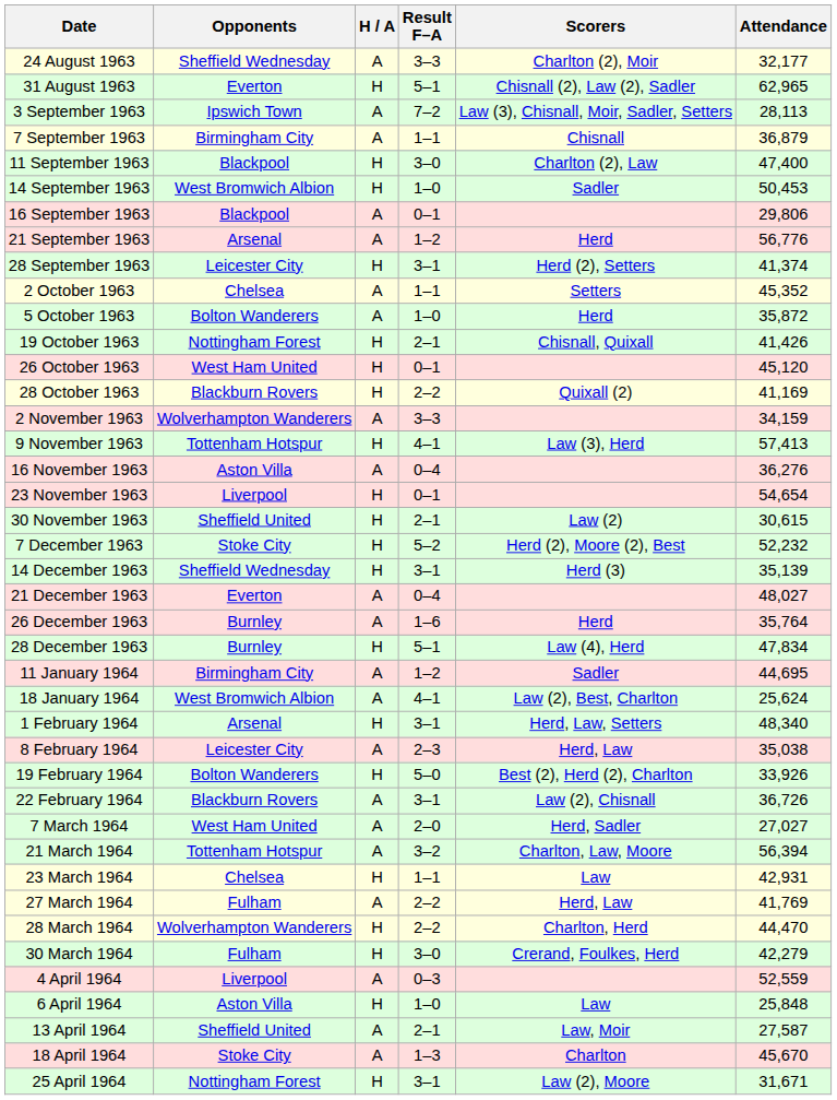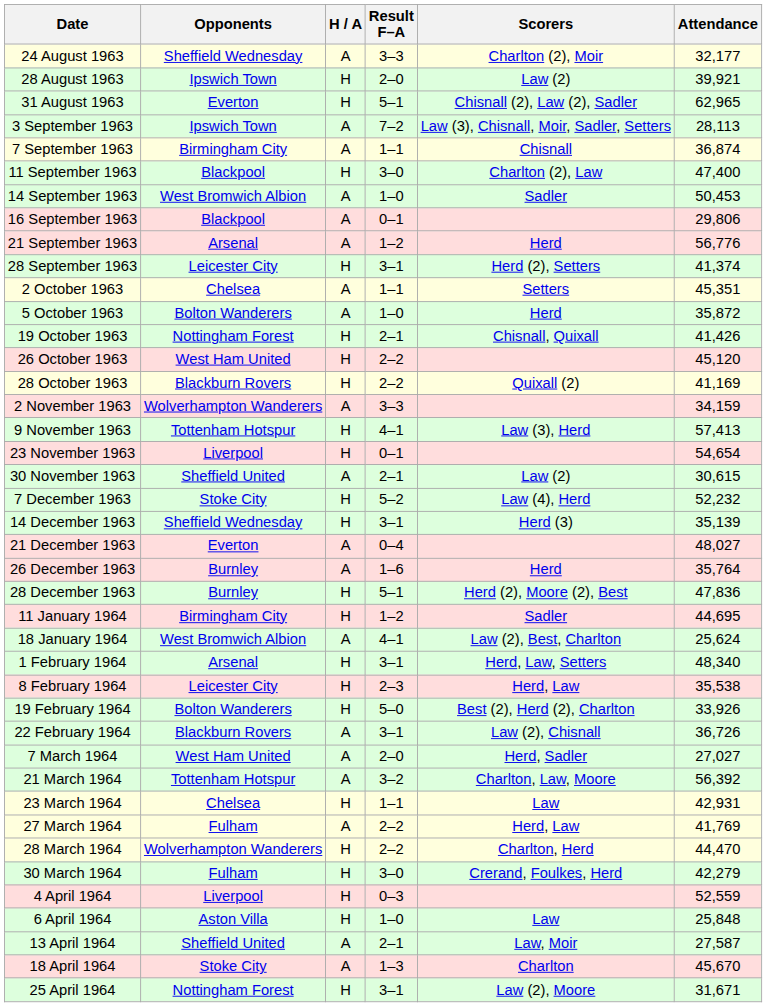 <table class="wikitable" style="text-align:center">
 <tr>
 <th>Date</th>
 <th>Opponents</th>
 <th>H / A</th>
 <th>Result<br>F–A</th>
 <th>Scorers</th>
 <th>Attendance</th>
 </tr>
 <tr bgcolor="#ffffdd">
 <td>24 August 1963</td>
 <td><a href='#'>Sheffield Wednesday</a></td>
 <td>A</td>
 <td>3–3</td>
 <td><a href='#'>Charlton</a> (2), <a href='#'>Moir</a></td>
 <td>32,177</td>
+</tr>
+<tr bgcolor="#ddffdd">
+<td>28 August 1963</td>
+<td><a href='#'>Ipswich Town</a></td>
+<td>H</td>
+<td>2–0</td>
+<td><a href='#'>Law</a> (2)</td>
+<td>39,921</td>
 </tr>
 <tr bgcolor="#ddffdd">
 <td>31 August 1963</td>
 <td><a href='#'>Everton</a></td>
 <td>H</td>
 <td>5–1</td>
 <td><a href='#'>Chisnall</a> (2), <a href='#'>Law</a> (2), <a href='#'>Sadler</a></td>
 <td>62,965</td>
 </tr>
 <tr bgcolor="#ddffdd">
 <td>3 September 1963</td>
 <td><a href='#'>Ipswich Town</a></td>
 <td>A</td>
 <td>7–2</td>
 <td><a href='#'>Law</a> (3), <a href='#'>Chisnall</a>, <a href='#'>Moir</a>, <a href='#'>Sadler</a>, <a href='#'>Setters</a></td>
 <td>28,113</td>
 </tr>
 <tr bgcolor="#ffffdd">
 <td>7 September 1963</td>
 <td><a href='#'>Birmingham City</a></td>
 <td>A</td>
 <td>1–1</td>
 <td><a href='#'>Chisnall</a></td>
-<td>36,879</td>
+<td>36,874</td>
 </tr>
 <tr bgcolor="#ddffdd">
 <td>11 September 1963</td>
 <td><a href='#'>Blackpool</a></td>
 <td>H</td>
 <td>3–0</td>
 <td><a href='#'>Charlton</a> (2), <a href='#'>Law</a></td>
 <td>47,400</td>
 </tr>
 <tr bgcolor="#ddffdd">
 <td>14 September 1963</td>
 <td><a href='#'>West Bromwich Albion</a></td>
-<td>H</td>
+<td>A</td>
 <td>1–0</td>
 <td><a href='#'>Sadler</a></td>
 <td>50,453</td>
 </tr>
 <tr bgcolor="#ffdddd">
 <td>16 September 1963</td>
 <td><a href='#'>Blackpool</a></td>
 <td>A</td>
 <td>0–1</td>
 <td></td>
 <td>29,806</td>
 </tr>
 <tr bgcolor="#ffdddd">
 <td>21 September 1963</td>
 <td><a href='#'>Arsenal</a></td>
 <td>A</td>
 <td>1–2</td>
 <td><a href='#'>Herd</a></td>
 <td>56,776</td>
 </tr>
 <tr bgcolor="#ddffdd">
 <td>28 September 1963</td>
 <td><a href='#'>Leicester City</a></td>
 <td>H</td>
 <td>3–1</td>
 <td><a href='#'>Herd</a> (2), <a href='#'>Setters</a></td>
 <td>41,374</td>
 </tr>
 <tr bgcolor="#ffffdd">
 <td>2 October 1963</td>
 <td><a href='#'>Chelsea</a></td>
 <td>A</td>
 <td>1–1</td>
 <td><a href='#'>Setters</a></td>
-<td>45,352</td>
+<td>45,351</td>
 </tr>
 <tr bgcolor="#ddffdd">
 <td>5 October 1963</td>
 <td><a href='#'>Bolton Wanderers</a></td>
 <td>A</td>
 <td>1–0</td>
 <td><a href='#'>Herd</a></td>
 <td>35,872</td>
 </tr>
 <tr bgcolor="#ddffdd">
 <td>19 October 1963</td>
 <td><a href='#'>Nottingham Forest</a></td>
 <td>H</td>
 <td>2–1</td>
 <td><a href='#'>Chisnall</a>, <a href='#'>Quixall</a></td>
 <td>41,426</td>
 </tr>
 <tr bgcolor="#ffdddd">
 <td>26 October 1963</td>
 <td><a href='#'>West Ham United</a></td>
 <td>H</td>
-<td>0–1</td>
+<td>2–2</td>
 <td></td>
 <td>45,120</td>
 </tr>
 <tr bgcolor="#ffffdd">
 <td>28 October 1963</td>
 <td><a href='#'>Blackburn Rovers</a></td>
 <td>H</td>
 <td>2–2</td>
 <td><a href='#'>Quixall</a> (2)</td>
 <td>41,169</td>
 </tr>
 <tr bgcolor="#ffdddd">
 <td>2 November 1963</td>
 <td><a href='#'>Wolverhampton Wanderers</a></td>
 <td>A</td>
 <td>3–3</td>
 <td></td>
 <td>34,159</td>
 </tr>
 <tr bgcolor="#ddffdd">
 <td>9 November 1963</td>
 <td><a href='#'>Tottenham Hotspur</a></td>
 <td>H</td>
 <td>4–1</td>
 <td><a href='#'>Law</a> (3), <a href='#'>Herd</a></td>
 <td>57,413</td>
 </tr>
 <tr bgcolor="#ffdddd">
-<td>16 November 1963</td>
-<td><a href='#'>Aston Villa</a></td>
-<td>A</td>
-<td>0–4</td>
-<td></td>
-<td>36,276</td>
-</tr>
-<tr bgcolor="#ffdddd">
 <td>23 November 1963</td>
 <td><a href='#'>Liverpool</a></td>
 <td>H</td>
 <td>0–1</td>
 <td></td>
 <td>54,654</td>
 </tr>
 <tr bgcolor="#ddffdd">
 <td>30 November 1963</td>
 <td><a href='#'>Sheffield United</a></td>
-<td>H</td>
+<td>A</td>
 <td>2–1</td>
 <td><a href='#'>Law</a> (2)</td>
 <td>30,615</td>
 </tr>
 <tr bgcolor="#ddffdd">
 <td>7 December 1963</td>
 <td><a href='#'>Stoke City</a></td>
 <td>H</td>
 <td>5–2</td>
-<td><a href='#'>Herd</a> (2), <a href='#'>Moore</a> (2), <a href='#'>Best</a></td>
+<td><a href='#'>Law</a> (4), <a href='#'>Herd</a></td>
 <td>52,232</td>
 </tr>
 <tr bgcolor="#ddffdd">
 <td>14 December 1963</td>
 <td><a href='#'>Sheffield Wednesday</a></td>
 <td>H</td>
 <td>3–1</td>
 <td><a href='#'>Herd</a> (3)</td>
 <td>35,139</td>
 </tr>
 <tr bgcolor="#ffdddd">
 <td>21 December 1963</td>
 <td><a href='#'>Everton</a></td>
 <td>A</td>
 <td>0–4</td>
 <td></td>
 <td>48,027</td>
 </tr>
 <tr bgcolor="#ffdddd">
 <td>26 December 1963</td>
 <td><a href='#'>Burnley</a></td>
 <td>A</td>
 <td>1–6</td>
 <td><a href='#'>Herd</a></td>
 <td>35,764</td>
 </tr>
 <tr bgcolor="#ddffdd">
 <td>28 December 1963</td>
 <td><a href='#'>Burnley</a></td>
 <td>H</td>
 <td>5–1</td>
-<td><a href='#'>Law</a> (4), <a href='#'>Herd</a></td>
-<td>47,834</td>
+<td><a href='#'>Herd</a> (2), <a href='#'>Moore</a> (2), <a href='#'>Best</a></td>
+<td>47,836</td>
 </tr>
 <tr bgcolor="#ffdddd">
 <td>11 January 1964</td>
 <td><a href='#'>Birmingham City</a></td>
-<td>A</td>
+<td>H</td>
 <td>1–2</td>
 <td><a href='#'>Sadler</a></td>
 <td>44,695</td>
 </tr>
 <tr bgcolor="#ddffdd">
 <td>18 January 1964</td>
 <td><a href='#'>West Bromwich Albion</a></td>
 <td>A</td>
 <td>4–1</td>
 <td><a href='#'>Law</a> (2), <a href='#'>Best</a>, <a href='#'>Charlton</a></td>
 <td>25,624</td>
 </tr>
 <tr bgcolor="#ddffdd">
 <td>1 February 1964</td>
 <td><a href='#'>Arsenal</a></td>
 <td>H</td>
 <td>3–1</td>
 <td><a href='#'>Herd</a>, <a href='#'>Law</a>, <a href='#'>Setters</a></td>
 <td>48,340</td>
 </tr>
 <tr bgcolor="#ffdddd">
 <td>8 February 1964</td>
 <td><a href='#'>Leicester City</a></td>
-<td>A</td>
+<td>H</td>
 <td>2–3</td>
 <td><a href='#'>Herd</a>, <a href='#'>Law</a></td>
-<td>35,038</td>
+<td>35,538</td>
 </tr>
 <tr bgcolor="#ddffdd">
 <td>19 February 1964</td>
 <td><a href='#'>Bolton Wanderers</a></td>
 <td>H</td>
 <td>5–0</td>
 <td><a href='#'>Best</a> (2), <a href='#'>Herd</a> (2), <a href='#'>Charlton</a></td>
 <td>33,926</td>
 </tr>
 <tr bgcolor="#ddffdd">
 <td>22 February 1964</td>
 <td><a href='#'>Blackburn Rovers</a></td>
 <td>A</td>
 <td>3–1</td>
 <td><a href='#'>Law</a> (2), <a href='#'>Chisnall</a></td>
 <td>36,726</td>
 </tr>
 <tr bgcolor="#ddffdd">
 <td>7 March 1964</td>
 <td><a href='#'>West Ham United</a></td>
 <td>A</td>
 <td>2–0</td>
 <td><a href='#'>Herd</a>, <a href='#'>Sadler</a></td>
 <td>27,027</td>
 </tr>
 <tr bgcolor="#ddffdd">
 <td>21 March 1964</td>
 <td><a href='#'>Tottenham Hotspur</a></td>
 <td>A</td>
 <td>3–2</td>
 <td><a href='#'>Charlton</a>, <a href='#'>Law</a>, <a href='#'>Moore</a></td>
-<td>56,394</td>
+<td>56,392</td>
 </tr>
 <tr bgcolor="#ffffdd">
 <td>23 March 1964</td>
 <td><a href='#'>Chelsea</a></td>
 <td>H</td>
 <td>1–1</td>
 <td><a href='#'>Law</a></td>
 <td>42,931</td>
 </tr>
 <tr bgcolor="#ffffdd">
 <td>27 March 1964</td>
 <td><a href='#'>Fulham</a></td>
 <td>A</td>
 <td>2–2</td>
 <td><a href='#'>Herd</a>, <a href='#'>Law</a></td>
 <td>41,769</td>
 </tr>
 <tr bgcolor="#ffffdd">
 <td>28 March 1964</td>
 <td><a href='#'>Wolverhampton Wanderers</a></td>
 <td>H</td>
 <td>2–2</td>
 <td><a href='#'>Charlton</a>, <a href='#'>Herd</a></td>
 <td>44,470</td>
 </tr>
 <tr bgcolor="#ddffdd">
 <td>30 March 1964</td>
 <td><a href='#'>Fulham</a></td>
 <td>H</td>
 <td>3–0</td>
 <td><a href='#'>Crerand</a>, <a href='#'>Foulkes</a>, <a href='#'>Herd</a></td>
 <td>42,279</td>
 </tr>
 <tr bgcolor="#ffdddd">
 <td>4 April 1964</td>
 <td><a href='#'>Liverpool</a></td>
-<td>A</td>
+<td>H</td>
 <td>0–3</td>
 <td></td>
 <td>52,559</td>
 </tr>
 <tr bgcolor="#ddffdd">
 <td>6 April 1964</td>
 <td><a href='#'>Aston Villa</a></td>
 <td>H</td>
 <td>1–0</td>
 <td><a href='#'>Law</a></td>
 <td>25,848</td>
 </tr>
 <tr bgcolor="#ddffdd">
 <td>13 April 1964</td>
 <td><a href='#'>Sheffield United</a></td>
 <td>A</td>
 <td>2–1</td>
 <td><a href='#'>Law</a>, <a href='#'>Moir</a></td>
 <td>27,587</td>
 </tr>
 <tr bgcolor="#ffdddd">
 <td>18 April 1964</td>
 <td><a href='#'>Stoke City</a></td>
 <td>A</td>
 <td>1–3</td>
 <td><a href='#'>Charlton</a></td>
 <td>45,670</td>
 </tr>
 <tr bgcolor="#ddffdd">
 <td>25 April 1964</td>
 <td><a href='#'>Nottingham Forest</a></td>
 <td>H</td>
 <td>3–1</td>
 <td><a href='#'>Law</a> (2), <a href='#'>Moore</a></td>
 <td>31,671</td>
 </tr>
 </table>
